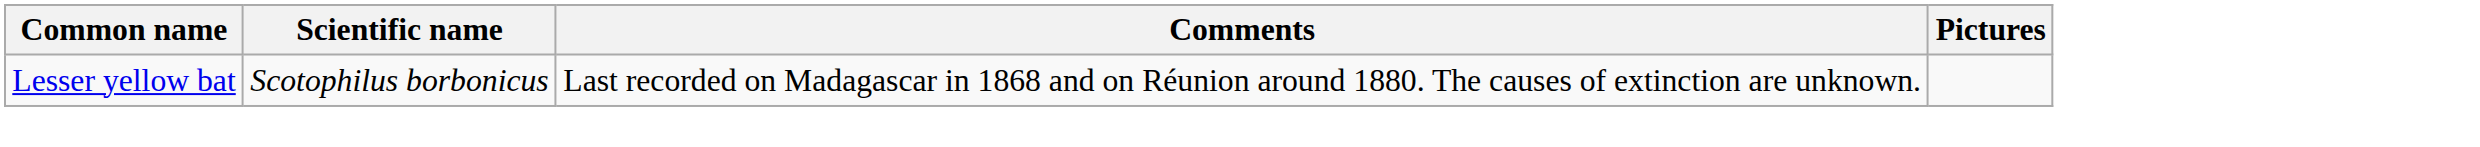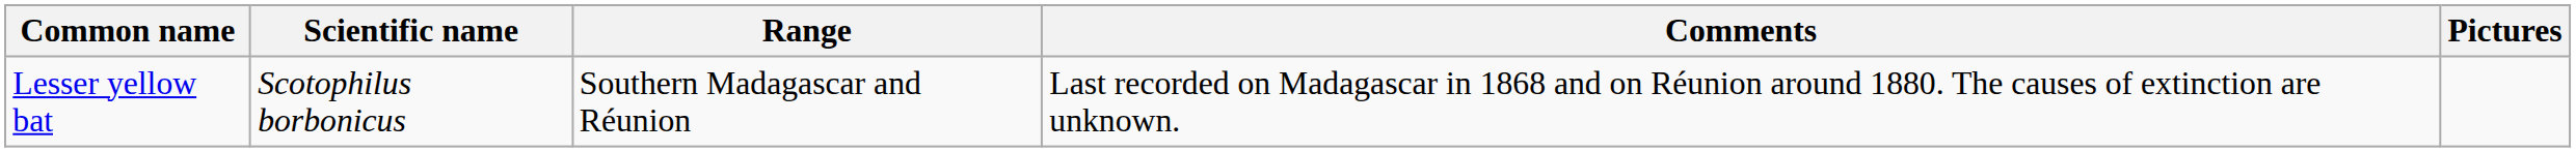 <table class="wikitable sortable">
 <tr>
 <th>Common name</th>
 <th>Scientific name</th>
+<th>Range</th>
 <th class="unsortable">Comments</th>
 <th class="unsortable">Pictures</th>
 </tr>
 <tr>
 <td><a href='#'>Lesser yellow bat</a></td>
 <td><em>Scotophilus borbonicus</em></td>
+<td>Southern Madagascar and Réunion</td>
 <td>Last recorded on Madagascar in 1868 and on Réunion around 1880. The causes of extinction are unknown.</td>
 <td></td>
 </tr>
 </table>
